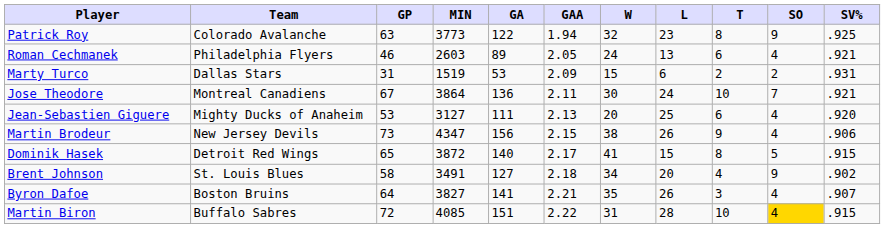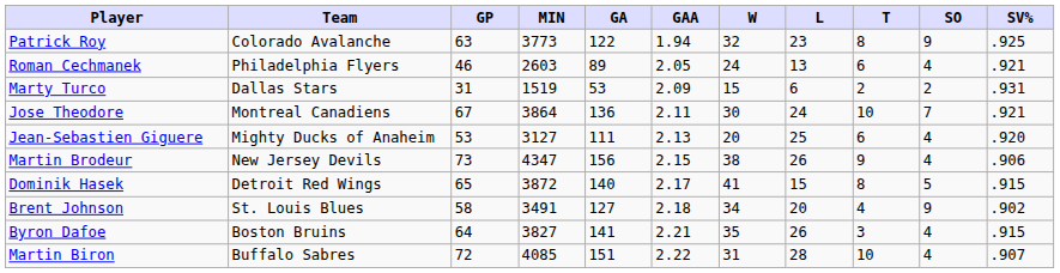 <table class="wikitable">
 <tr>
 <th style="background:#ddf; width:20%;">Player</th>
 <th style="background:#ddf; width:20%;">Team</th>
 <th style="background:#ddf; width:6%;">GP</th>
 <th style="background:#ddf; width:6%;">MIN</th>
 <th style="background:#ddf; width:6%;">GA</th>
 <th style="background:#ddf; width:6%;">GAA</th>
 <th style="background:#ddf; width:6%;">W</th>
 <th style="background:#ddf; width:6%;">L</th>
 <th style="background:#ddf; width:6%;">T</th>
 <th style="background:#ddf; width:6%;">SO</th>
 <th style="background:#ddf; width:6%;">SV%</th>
 </tr>
 <tr>
 <td><a href='#'>Patrick Roy</a></td>
 <td>Colorado Avalanche</td>
 <td>63</td>
 <td>3773</td>
 <td>122</td>
 <td>1.94</td>
 <td>32</td>
 <td>23</td>
 <td>8</td>
 <td>9</td>
 <td>.925</td>
 </tr>
 <tr>
 <td><a href='#'>Roman Cechmanek</a></td>
 <td>Philadelphia Flyers</td>
 <td>46</td>
 <td>2603</td>
 <td>89</td>
 <td>2.05</td>
 <td>24</td>
 <td>13</td>
 <td>6</td>
 <td>4</td>
 <td>.921</td>
 </tr>
 <tr>
 <td><a href='#'>Marty Turco</a></td>
 <td>Dallas Stars</td>
 <td>31</td>
 <td>1519</td>
 <td>53</td>
 <td>2.09</td>
 <td>15</td>
 <td>6</td>
 <td>2</td>
 <td>2</td>
 <td>.931</td>
 </tr>
 <tr>
 <td><a href='#'>Jose Theodore</a></td>
 <td>Montreal Canadiens</td>
 <td>67</td>
 <td>3864</td>
 <td>136</td>
 <td>2.11</td>
 <td>30</td>
 <td>24</td>
 <td>10</td>
 <td>7</td>
 <td>.921</td>
 </tr>
 <tr>
 <td><a href='#'>Jean-Sebastien Giguere</a></td>
 <td>Mighty Ducks of Anaheim</td>
 <td>53</td>
 <td>3127</td>
 <td>111</td>
 <td>2.13</td>
 <td>20</td>
 <td>25</td>
 <td>6</td>
 <td>4</td>
 <td>.920</td>
 </tr>
 <tr>
 <td><a href='#'>Martin Brodeur</a></td>
 <td>New Jersey Devils</td>
 <td>73</td>
 <td>4347</td>
 <td>156</td>
 <td>2.15</td>
 <td>38</td>
 <td>26</td>
 <td>9</td>
 <td>4</td>
 <td>.906</td>
 </tr>
 <tr>
 <td><a href='#'>Dominik Hasek</a></td>
 <td>Detroit Red Wings</td>
 <td>65</td>
 <td>3872</td>
 <td>140</td>
 <td>2.17</td>
 <td>41</td>
 <td>15</td>
 <td>8</td>
 <td>5</td>
 <td>.915</td>
 </tr>
 <tr>
 <td><a href='#'>Brent Johnson</a></td>
 <td>St. Louis Blues</td>
 <td>58</td>
 <td>3491</td>
 <td>127</td>
 <td>2.18</td>
 <td>34</td>
 <td>20</td>
 <td>4</td>
 <td>9</td>
 <td>.902</td>
 </tr>
 <tr>
 <td><a href='#'>Byron Dafoe</a></td>
 <td>Boston Bruins</td>
 <td>64</td>
 <td>3827</td>
 <td>141</td>
 <td>2.21</td>
 <td>35</td>
 <td>26</td>
 <td>3</td>
 <td>4</td>
-<td>.907</td>
+<td>.915</td>
 </tr>
 <tr>
 <td><a href='#'>Martin Biron</a></td>
 <td>Buffalo Sabres</td>
 <td>72</td>
 <td>4085</td>
 <td>151</td>
 <td>2.22</td>
 <td>31</td>
 <td>28</td>
 <td>10</td>
-<td style="background: gold;">4</td>
-<td>.915</td>
+<td>4</td>
+<td>.907</td>
 </tr>
 </table>
